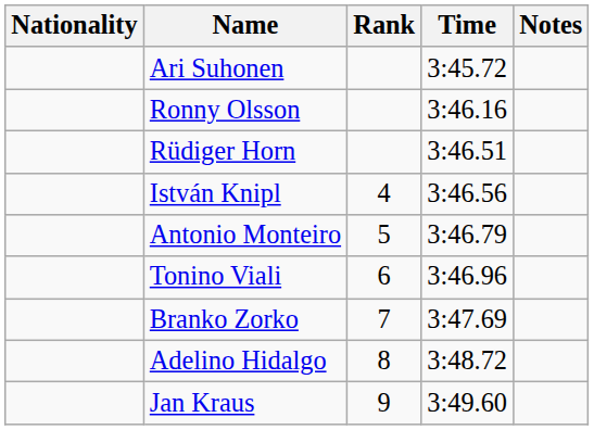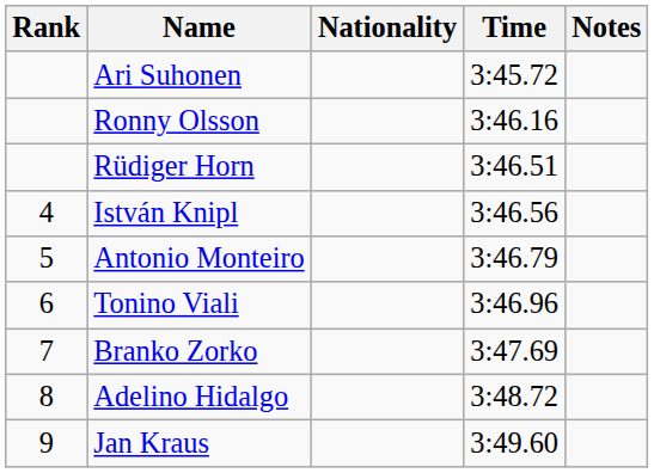 <table class="wikitable sortable" style="text-align:center">
 <tr>
+<th>Rank</th>
+<th>Name</th>
 <th>Nationality</th>
-<th>Name</th>
-<th>Rank</th>
 <th>Time</th>
 <th>Notes</th>
 </tr>
 <tr>
+<td></td>
+<td align="left"><a href='#'>Ari Suhonen</a></td>
 <td align=left></td>
-<td align="left"><a href='#'>Ari Suhonen</a></td>
-<td></td>
 <td>3:45.72</td>
 <td></td>
 </tr>
 <tr>
+<td></td>
+<td align="left"><a href='#'>Ronny Olsson</a></td>
 <td align=left></td>
-<td align="left"><a href='#'>Ronny Olsson</a></td>
-<td></td>
 <td>3:46.16</td>
 <td></td>
 </tr>
 <tr>
+<td></td>
+<td align="left"><a href='#'>Rüdiger Horn</a></td>
 <td align=left></td>
-<td align="left"><a href='#'>Rüdiger Horn</a></td>
-<td></td>
 <td>3:46.51</td>
 <td></td>
 </tr>
 <tr>
+<td>4</td>
+<td align="left"><a href='#'>István Knipl</a></td>
 <td align=left></td>
-<td align="left"><a href='#'>István Knipl</a></td>
-<td>4</td>
 <td>3:46.56</td>
 <td></td>
 </tr>
 <tr>
+<td>5</td>
+<td align="left"><a href='#'>Antonio Monteiro</a></td>
 <td align=left></td>
-<td align="left"><a href='#'>Antonio Monteiro</a></td>
-<td>5</td>
 <td>3:46.79</td>
 <td></td>
 </tr>
 <tr>
+<td>6</td>
+<td align="left"><a href='#'>Tonino Viali</a></td>
 <td align=left></td>
-<td align="left"><a href='#'>Tonino Viali</a></td>
-<td>6</td>
 <td>3:46.96</td>
 <td></td>
 </tr>
 <tr>
+<td>7</td>
+<td align="left"><a href='#'>Branko Zorko</a></td>
 <td align=left></td>
-<td align="left"><a href='#'>Branko Zorko</a></td>
-<td>7</td>
 <td>3:47.69</td>
 <td></td>
 </tr>
 <tr>
+<td>8</td>
+<td align="left"><a href='#'>Adelino Hidalgo</a></td>
 <td align=left></td>
-<td align="left"><a href='#'>Adelino Hidalgo</a></td>
-<td>8</td>
 <td>3:48.72</td>
 <td></td>
 </tr>
 <tr>
+<td>9</td>
+<td align="left"><a href='#'>Jan Kraus</a></td>
 <td align=left></td>
-<td align="left"><a href='#'>Jan Kraus</a></td>
-<td>9</td>
 <td>3:49.60</td>
 <td></td>
 </tr>
 </table>
